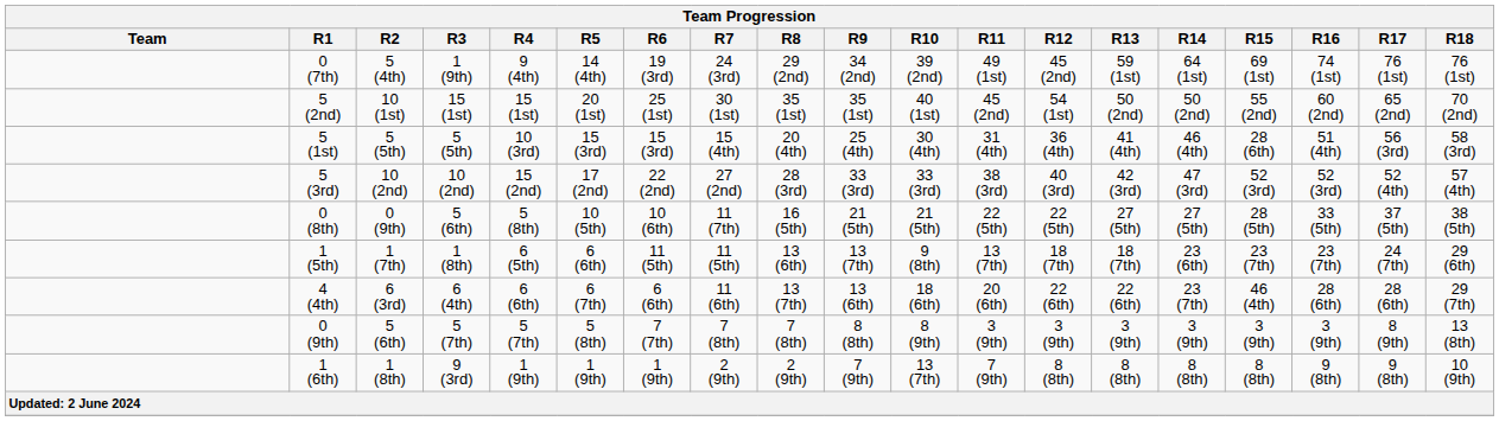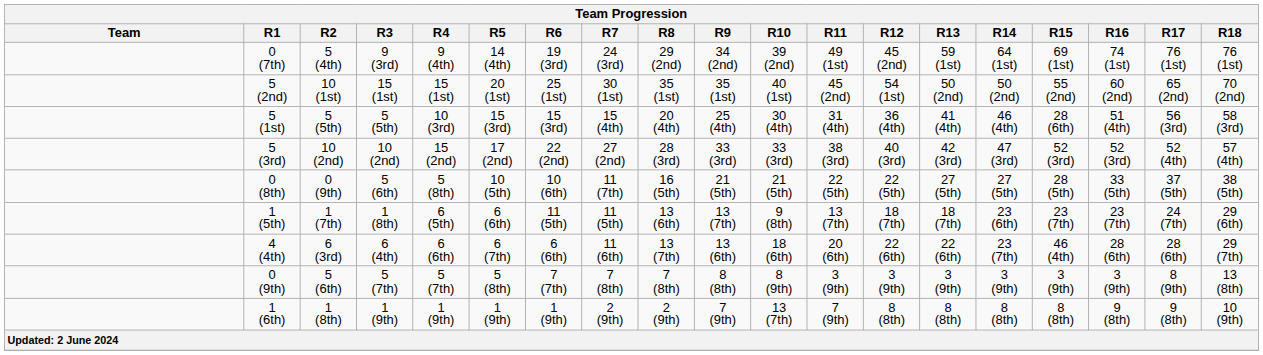 <table class="wikitable" style="text-align:center; line-height:100%; width:90%; font-size:92%">
 <tr>
 <th colspan=100%><strong>Team Progression</strong></th>
 </tr>
 <tr>
 <th style="width:17%;">Team</th>
 <th style="width:4%;">R1</th>
 <th style="width:4%;">R2</th>
 <th style="width:4%;">R3</th>
 <th style="width:4%;">R4</th>
 <th style="width:4%;">R5</th>
 <th style="width:4%;">R6</th>
 <th style="width:4%;">R7</th>
 <th style="width:4%;">R8</th>
 <th style="width:4%;">R9</th>
 <th style="width:4%;">R10</th>
 <th style="width:4%;">R11</th>
 <th style="width:4%;">R12</th>
 <th style="width:4%;">R13</th>
 <th style="width:4%;">R14</th>
 <th style="width:4%;">R15</th>
 <th style="width:4%;">R16</th>
 <th style="width:4%;">R17</th>
 <th style="width:4%;">R18</th>
 </tr>
 <tr>
 <td></td>
 <td>0<br>(7th)</td>
 <td>5<br>(4th)</td>
-<td>1<br>(9th)</td>
+<td>9<br>(3rd)</td>
 <td> 9<br>(4th)</td>
 <td>14<br>(4th)</td>
 <td>19<br>(3rd)</td>
 <td>24<br>(3rd)</td>
 <td>29<br>(2nd)</td>
 <td>34<br>(2nd)</td>
 <td>39<br>(2nd)</td>
 <td>49<br>(1st)</td>
 <td>45<br>(2nd)</td>
 <td>59<br>(1st)</td>
 <td>64<br>(1st)</td>
 <td>69<br>(1st)</td>
 <td>74<br>(1st)</td>
 <td>76<br>(1st)</td>
 <td>76<br>(1st)</td>
 </tr>
 <tr>
 <td></td>
 <td>5<br>(2nd)</td>
 <td>10<br>(1st)</td>
 <td>15<br>(1st)</td>
 <td>15<br>(1st)</td>
 <td>20<br>(1st)</td>
 <td>25<br>(1st)</td>
 <td>30<br>(1st)</td>
 <td>35<br>(1st)</td>
 <td>35<br>(1st)</td>
 <td>40<br>(1st)</td>
 <td>45<br>(2nd)</td>
 <td>54<br>(1st)</td>
 <td>50<br>(2nd)</td>
 <td>50<br>(2nd)</td>
 <td>55<br>(2nd)</td>
 <td>60<br>(2nd)</td>
 <td>65<br>(2nd)</td>
 <td>70<br>(2nd)</td>
 </tr>
 <tr>
 <td></td>
 <td>5<br>(1st)</td>
 <td>5<br>(5th)</td>
 <td>5<br>(5th)</td>
 <td>10<br>(3rd)</td>
 <td>15<br>(3rd)</td>
 <td>15<br>(3rd)</td>
 <td>15<br>(4th)</td>
 <td>20<br>(4th)</td>
 <td>25<br>(4th)</td>
 <td>30<br>(4th)</td>
 <td>31<br>(4th)</td>
 <td>36<br>(4th)</td>
 <td>41<br>(4th)</td>
 <td>46<br>(4th)</td>
 <td>28<br>(6th)</td>
 <td>51<br>(4th)</td>
 <td>56<br>(3rd)</td>
 <td>58<br>(3rd)</td>
 </tr>
 <tr>
 <td></td>
 <td>5<br>(3rd)</td>
 <td>10<br>(2nd)</td>
 <td> 10<br>(2nd)</td>
 <td>15<br>(2nd)</td>
 <td>17<br>(2nd)</td>
 <td>22<br>(2nd)</td>
 <td>27<br>(2nd)</td>
 <td>28<br>(3rd)</td>
 <td>33<br>(3rd)</td>
 <td>33<br>(3rd)</td>
 <td>38<br>(3rd)</td>
 <td>40<br>(3rd)</td>
 <td>42<br>(3rd)</td>
 <td>47<br>(3rd)</td>
 <td>52<br>(3rd)</td>
 <td>52<br>(3rd)</td>
 <td>52<br>(4th)</td>
 <td>57<br>(4th)</td>
 </tr>
 <tr>
 <td></td>
 <td>0<br>(8th)</td>
 <td>0<br>(9th)</td>
 <td>5<br>(6th)</td>
 <td>5<br>(8th)</td>
 <td>10<br>(5th)</td>
 <td>10<br>(6th)</td>
 <td>11<br>(7th)</td>
 <td>16<br>(5th)</td>
 <td>21<br>(5th)</td>
 <td>21<br>(5th)</td>
 <td>22<br>(5th)</td>
 <td>22<br>(5th)</td>
 <td>27<br>(5th)</td>
 <td>27<br>(5th)</td>
 <td>28<br>(5th)</td>
 <td>33<br>(5th)</td>
 <td>37<br>(5th)</td>
 <td>38<br>(5th)</td>
 </tr>
 <tr>
 <td></td>
 <td>1<br>(5th)</td>
 <td>1<br>(7th)</td>
 <td>1<br>(8th)</td>
 <td>6<br>(5th)</td>
 <td>6<br>(6th)</td>
 <td>11<br>(5th)</td>
 <td>11<br>(5th)</td>
 <td>13<br>(6th)</td>
 <td>13<br>(7th)</td>
 <td>9<br>(8th)</td>
 <td>13<br>(7th)</td>
 <td>18<br>(7th)</td>
 <td>18<br>(7th)</td>
 <td>23<br>(6th)</td>
 <td>23<br>(7th)</td>
 <td>23<br>(7th)</td>
 <td>24<br>(7th)</td>
 <td>29<br>(6th)</td>
 </tr>
 <tr>
 <td></td>
 <td>4<br>(4th)</td>
 <td>6<br>(3rd)</td>
 <td>6<br>(4th)</td>
 <td>6<br>(6th)</td>
 <td>6<br>(7th)</td>
 <td>6<br>(6th)</td>
 <td>11<br>(6th)</td>
 <td>13<br>(7th)</td>
 <td>13<br>(6th)</td>
 <td>18<br>(6th)</td>
 <td>20<br>(6th)</td>
 <td>22<br>(6th)</td>
 <td>22<br>(6th)</td>
 <td>23<br>(7th)</td>
 <td>46<br>(4th)</td>
 <td>28<br>(6th)</td>
 <td>28<br>(6th)</td>
 <td>29<br>(7th)</td>
 </tr>
 <tr>
 <td></td>
 <td>0<br>(9th)</td>
 <td>5<br>(6th)</td>
 <td> 5<br>(7th)</td>
 <td> 5<br>(7th)</td>
 <td>5<br>(8th)</td>
 <td>7<br>(7th)</td>
 <td>7<br>(8th)</td>
 <td>7<br>(8th)</td>
 <td>8<br>(8th)</td>
 <td>8<br>(9th)</td>
 <td>3<br>(9th)</td>
 <td>3<br>(9th)</td>
 <td>3<br>(9th)</td>
 <td>3<br>(9th)</td>
 <td>3<br>(9th)</td>
 <td>3<br>(9th)</td>
 <td>8<br>(9th)</td>
 <td>13<br>(8th)</td>
 </tr>
 <tr>
 <td></td>
 <td>1<br>(6th)</td>
 <td>1<br>(8th)</td>
-<td>9<br>(3rd)</td>
+<td>1<br>(9th)</td>
 <td>1<br>(9th)</td>
 <td>1<br>(9th)</td>
 <td>1<br>(9th)</td>
 <td>2<br>(9th)</td>
 <td>2<br>(9th)</td>
 <td>7<br>(9th)</td>
 <td>13<br>(7th)</td>
 <td>7<br>(9th)</td>
 <td>8<br>(8th)</td>
 <td>8<br>(8th)</td>
 <td>8<br>(8th)</td>
 <td>8<br>(8th)</td>
 <td>9<br>(8th)</td>
 <td>9<br>(8th)</td>
 <td>10<br>(9th)</td>
 </tr>
 <tr>
 <th colspan=19 style="text-align:left"><small><strong>Updated: 2 June 2024</strong></small></th>
 </tr>
 <tr>
 </tr>
 </table>
